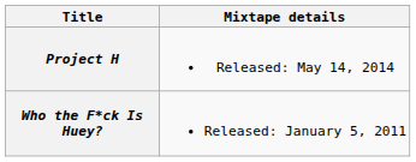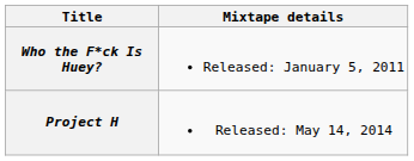 <table class="wikitable plainrowheaders" style="text-align:center;">
 <tr>
 <th scope="col" style="width:11em;">Title</th>
 <th scope="col">Mixtape details</th>
 </tr>
 <tr>
+<th scope="row"><em>Who the F*ck Is Huey?</em></th>
+<td><br><ul><li>Released: January 5, 2011</li></ul></td>
+</tr>
+<tr>
 <th scope="row"><em>Project H</em></th>
 <td><br><ul><li>Released: May 14, 2014</li></ul></td>
 </tr>
-<tr>
-<th scope="row"><em>Who the F*ck Is Huey?</em></th>
-<td><br><ul><li>Released: January 5, 2011</li></ul></td>
-</tr>
 </table>
